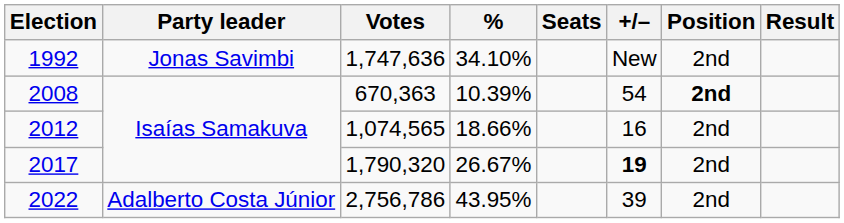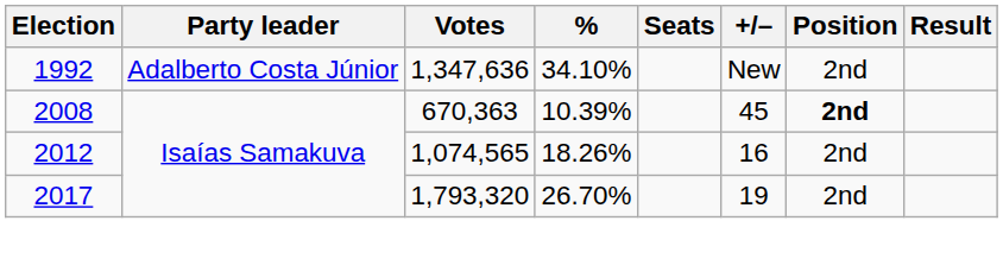 <table class="wikitable" style="text-align:center">
 <tr>
 <th>Election</th>
 <th>Party leader</th>
 <th>Votes</th>
 <th>%</th>
 <th>Seats</th>
 <th>+/–</th>
 <th>Position</th>
 <th>Result</th>
 </tr>
 <tr>
 <td><a href='#'>1992</a></td>
-<td><a href='#'>Jonas Savimbi</a></td>
-<td>1,747,636</td>
+<td><a href='#'>Adalberto Costa Júnior</a></td>
+<td>1,347,636</td>
 <td>34.10%</td>
 <td></td>
 <td>New</td>
 <td> 2nd</td>
 <td></td>
 </tr>
 <tr>
 <td><a href='#'>2008</a></td>
 <td rowspan="3"><a href='#'>Isaías Samakuva</a></td>
 <td>670,363</td>
 <td>10.39%</td>
 <td></td>
-<td> 54</td>
+<td> 45</td>
 <td><strong> 2nd</strong></td>
 <td></td>
 </tr>
 <tr>
 <td><a href='#'>2012</a></td>
 <td>1,074,565</td>
-<td>18.66%</td>
+<td>18.26%</td>
 <td></td>
 <td> 16</td>
 <td> 2nd</td>
 <td></td>
 </tr>
 <tr>
 <td><a href='#'>2017</a></td>
-<td>1,790,320</td>
-<td>26.67%</td>
+<td>1,793,320</td>
+<td>26.70%</td>
 <td></td>
-<td><strong> 19</strong></td>
-<td> 2nd</td>
-<td></td>
-</tr>
-<tr>
-<td><a href='#'>2022</a></td>
-<td><a href='#'>Adalberto Costa Júnior</a></td>
-<td>2,756,786</td>
-<td>43.95%</td>
-<td></td>
-<td> 39</td>
+<td> 19</td>
 <td> 2nd</td>
 <td></td>
 </tr>
 </table>
